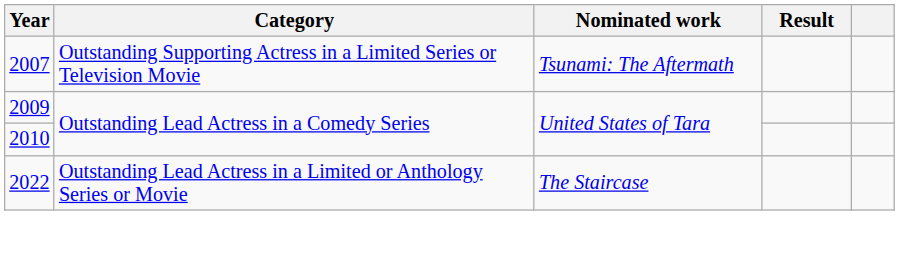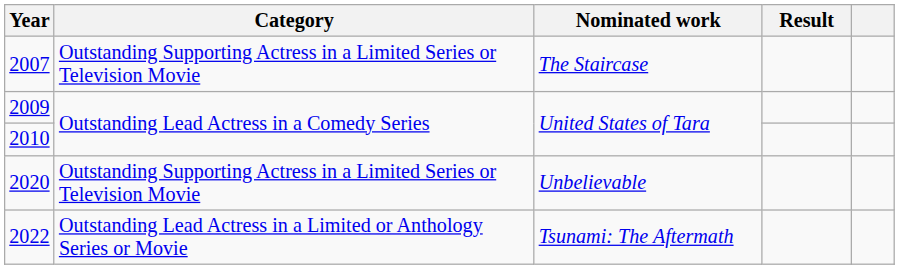 <table class="wikitable" style="width:80%;">
 <tr>
 <th style="width:4%;">Year</th>
 <th style="width:55%;">Category</th>
 <th style="width:26%;">Nominated work</th>
 <th style="width:10%;">Result</th>
 <th width=5%></th>
 </tr>
 <tr>
 <td align="center"><a href='#'>2007</a></td>
 <td><a href='#'>Outstanding Supporting Actress in a Limited Series or Television Movie</a></td>
-<td><em><a href='#'>Tsunami: The Aftermath</a></em></td>
+<td><em><a href='#'>The Staircase</a></em></td>
 <td></td>
 <td style="text-align:center;"></td>
 </tr>
 <tr>
 <td align="center"><a href='#'>2009</a></td>
 <td rowspan="2"><a href='#'>Outstanding Lead Actress in a Comedy Series</a></td>
 <td rowspan="2"><em><a href='#'>United States of Tara</a></em></td>
 <td></td>
 <td style="text-align:center;"></td>
 </tr>
 <tr>
 <td align="center"><a href='#'>2010</a></td>
 <td></td>
 <td style="text-align:center;"></td>
 </tr>
 <tr>
+<td align="center"><a href='#'>2020</a></td>
+<td><a href='#'>Outstanding Supporting Actress in a Limited Series or Television Movie</a></td>
+<td><em><a href='#'>Unbelievable</a></em></td>
+<td></td>
+<td style="text-align:center;"></td>
+</tr>
+<tr>
 <td align="center"><a href='#'>2022</a></td>
 <td><a href='#'>Outstanding Lead Actress in a Limited or Anthology Series or Movie</a></td>
-<td><em><a href='#'>The Staircase</a></em></td>
+<td><em><a href='#'>Tsunami: The Aftermath</a></em></td>
 <td></td>
 <td style="text-align:center;"></td>
 </tr>
 </table>
